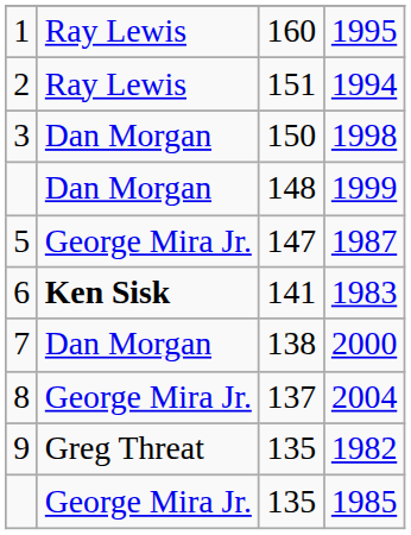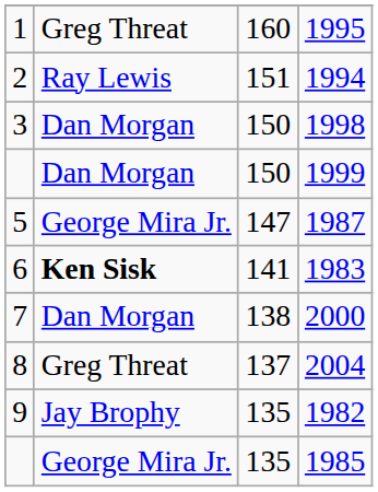 <table class="wikitable">
 <tr>
 </tr>
 <tr>
 <td>1</td>
-<td><a href='#'>Ray Lewis</a></td>
+<td>Greg Threat</td>
 <td>160</td>
 <td><a href='#'>1995</a></td>
 </tr>
 <tr>
 <td>2</td>
 <td><a href='#'>Ray Lewis</a></td>
 <td>151</td>
 <td><a href='#'>1994</a></td>
 </tr>
 <tr>
 <td>3</td>
 <td><a href='#'>Dan Morgan</a></td>
 <td>150</td>
 <td><a href='#'>1998</a></td>
 </tr>
 <tr>
 <td></td>
 <td><a href='#'>Dan Morgan</a></td>
-<td>148</td>
+<td>150</td>
 <td><a href='#'>1999</a></td>
 </tr>
 <tr>
 <td>5</td>
 <td><a href='#'>George Mira Jr.</a></td>
 <td>147</td>
 <td><a href='#'>1987</a></td>
 </tr>
 <tr>
 <td>6</td>
 <td><strong>Ken Sisk</strong></td>
 <td>141</td>
 <td><a href='#'>1983</a></td>
 </tr>
 <tr>
 <td>7</td>
 <td><a href='#'>Dan Morgan</a></td>
 <td>138</td>
 <td><a href='#'>2000</a></td>
 </tr>
 <tr>
 <td>8</td>
-<td><a href='#'>George Mira Jr.</a></td>
+<td>Greg Threat</td>
 <td>137</td>
 <td><a href='#'>2004</a></td>
 </tr>
 <tr>
 <td>9</td>
-<td>Greg Threat</td>
+<td><a href='#'>Jay Brophy</a></td>
 <td>135</td>
 <td><a href='#'>1982</a></td>
 </tr>
 <tr>
 <td></td>
 <td><a href='#'>George Mira Jr.</a></td>
 <td>135</td>
 <td><a href='#'>1985</a></td>
 </tr>
 </table>
